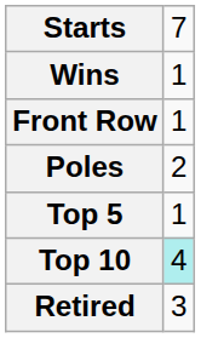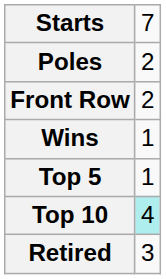 <table class="wikitable" style="text-align:center">
 <tr>
 <th>Starts</th>
 <td>7</td>
 </tr>
 <tr>
-<th>Wins</th>
-<td>1</td>
+<th>Poles</th>
+<td>2</td>
 </tr>
 <tr>
 <th>Front Row</th>
-<td>1</td>
+<td>2</td>
 </tr>
 <tr>
-<th>Poles</th>
-<td>2</td>
+<th>Wins</th>
+<td>1</td>
 </tr>
 <tr>
 <th>Top 5</th>
 <td>1</td>
 </tr>
 <tr>
 <th>Top 10</th>
 <td style="background: paleturquoise;">4</td>
 </tr>
 <tr>
 <th>Retired</th>
 <td>3</td>
 </tr>
 </table>
